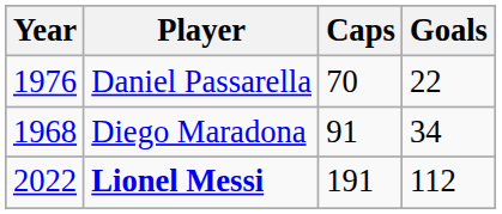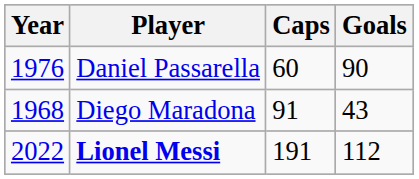 <table class="wikitable">
 <tr>
 <th>Year</th>
 <th>Player</th>
 <th>Caps</th>
 <th>Goals</th>
 </tr>
 <tr>
 <td><a href='#'>1976</a></td>
 <td><a href='#'>Daniel Passarella</a></td>
-<td>70</td>
-<td>22</td>
+<td>60</td>
+<td>90</td>
 </tr>
 <tr>
 <td><a href='#'>1968</a></td>
 <td><a href='#'>Diego Maradona</a></td>
 <td>91</td>
-<td>34</td>
+<td>43</td>
 </tr>
 <tr>
 <td><a href='#'>2022</a></td>
 <td><strong><a href='#'>Lionel Messi</a></strong></td>
 <td>191</td>
 <td>112</td>
 </tr>
 </table>
